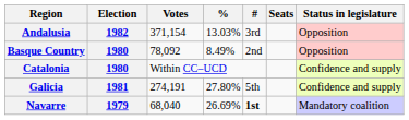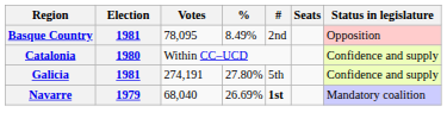 <table class="wikitable" style="font-size:95%; text-align:left;">
 <tr>
 <th>Region</th>
 <th width="75">Election</th>
 <th width="70">Votes</th>
 <th width="35">%</th>
 <th width="25">#</th>
 <th>Seats</th>
 <th>Status in legislature</th>
 </tr>
 <tr>
-<th><a href='#'>Andalusia</a></th>
-<th><a href='#'>1982</a></th>
-<td>371,154</td>
-<td>13.03%</td>
-<td>3rd</td>
-<td></td>
-<td style="background:#fcc;">Opposition</td>
-</tr>
-<tr>
 <th><a href='#'>Basque Country</a></th>
-<th><a href='#'>1980</a></th>
-<td>78,092</td>
+<th><a href='#'>1981</a></th>
+<td>78,095</td>
 <td>8.49%</td>
 <td>2nd</td>
 <td></td>
 <td style="background:#fcc;">Opposition</td>
 </tr>
 <tr>
 <th><a href='#'>Catalonia</a></th>
 <th><a href='#'>1980</a></th>
 <td colspan="3">Within <a href='#'>CC–UCD</a></td>
 <td></td>
 <td style="background:#efb;">Confidence and supply</td>
 </tr>
 <tr>
 <th><a href='#'>Galicia</a></th>
 <th><a href='#'>1981</a></th>
 <td>274,191</td>
 <td>27.80%</td>
 <td>5th</td>
 <td></td>
 <td style="background:#efb;">Confidence and supply</td>
 </tr>
 <tr>
 <th><a href='#'>Navarre</a></th>
 <th><a href='#'>1979</a></th>
 <td>68,040</td>
 <td>26.69%</td>
 <td><strong>1st</strong></td>
 <td></td>
 <td style="background:#ccf;">Mandatory coalition</td>
 </tr>
 </table>
